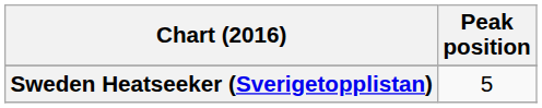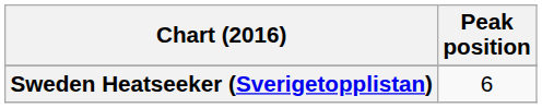 <table class="wikitable sortable plainrowheaders" style="text-align:center">
 <tr>
 <th scope="col">Chart (2016)</th>
 <th scope="col">Peak<br> position</th>
 </tr>
 <tr>
 </tr>
 <tr>
 </tr>
 <tr>
 </tr>
 <tr>
 </tr>
 <tr>
 </tr>
 <tr>
 </tr>
 <tr>
 </tr>
 <tr>
 <th scope="row">Sweden Heatseeker (<a href='#'>Sverigetopplistan</a>)</th>
-<td>5</td>
+<td>6</td>
 </tr>
 <tr>
 </tr>
 <tr>
 </tr>
 <tr>
 </tr>
 <tr>
 </tr>
 </table>
